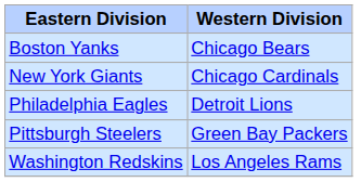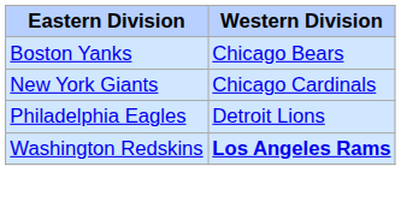 <table class="wikitable">
 <tr>
 <th style="background-color: #B7D0FF;"><strong>Eastern Division</strong></th>
 <th style="background-color: #B7D0FF;"><strong>Western Division</strong></th>
 </tr>
 <tr>
 <td style="background-color: #D0E7FF;"><a href='#'>Boston Yanks</a></td>
 <td style="background-color: #D0E7FF;"><a href='#'>Chicago Bears</a></td>
 </tr>
 <tr>
 <td style="background-color: #D0E7FF;"><a href='#'>New York Giants</a></td>
 <td style="background-color: #D0E7FF;"><a href='#'>Chicago Cardinals</a></td>
 </tr>
 <tr>
 <td style="background-color: #D0E7FF;"><a href='#'>Philadelphia Eagles</a></td>
 <td style="background-color: #D0E7FF;"><a href='#'>Detroit Lions</a></td>
 </tr>
 <tr>
-<td style="background-color: #D0E7FF;"><a href='#'>Pittsburgh Steelers</a></td>
-<td style="background-color: #D0E7FF;"><a href='#'>Green Bay Packers</a></td>
-</tr>
-<tr>
 <td style="background-color: #D0E7FF;"><a href='#'>Washington Redskins</a></td>
-<td style="background-color: #D0E7FF;"><a href='#'>Los Angeles Rams</a></td>
+<td style="background-color: #D0E7FF;"><strong><a href='#'>Los Angeles Rams</a></strong></td>
 </tr>
 <tr>
 </tr>
 </table>
